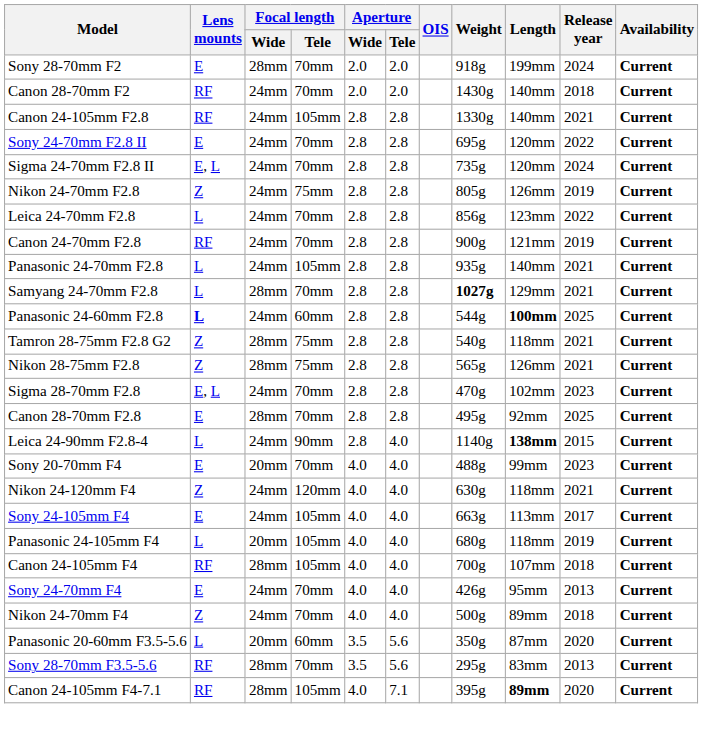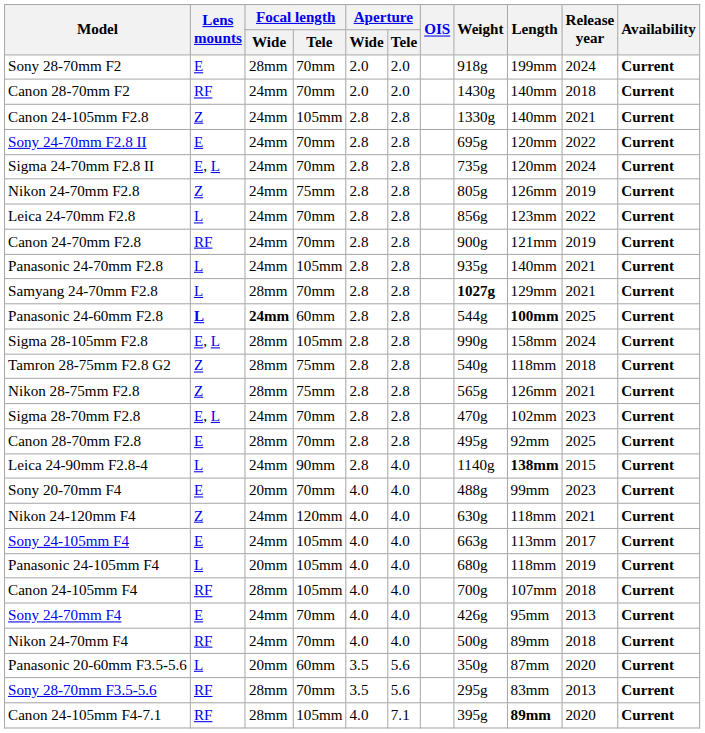 <table class="wikitable sortable col3right col4right col5right col6right col8right col9right" style="font-size:90%;white-space:nowrap">
 <tr>
 <th rowspan=2>Model</th>
 <th rowspan=2 class=unsortable><a href='#'>Lens<br>mounts</a></th>
 <th colspan=2><a href='#'>Focal length</a></th>
 <th colspan=2><a href='#'>Aperture</a></th>
 <th rowspan=2><a href='#'>OIS</a></th>
 <th rowspan=2>Weight</th>
 <th rowspan=2>Length</th>
 <th rowspan=2>Release<br>year</th>
 <th rowspan=2 class=unsortable>Availability</th>
 </tr>
 <tr>
 <th>Wide</th>
 <th>Tele</th>
 <th>Wide</th>
 <th>Tele</th>
 </tr>
 <tr style="background:#fff">
 <td>Sony 28-70mm F2</td>
 <td><a href='#'>E</a></td>
 <td>28mm</td>
 <td>70mm</td>
 <td>2.0</td>
 <td>2.0</td>
 <td></td>
 <td>918g</td>
 <td>199mm</td>
 <td>2024</td>
 <td><strong>Current</strong></td>
 </tr>
 <tr style="background:#fff">
 <td>Canon 28-70mm F2</td>
 <td><a href='#'>RF</a></td>
 <td>24mm</td>
 <td>70mm</td>
 <td>2.0</td>
 <td>2.0</td>
 <td></td>
 <td>1430g</td>
 <td>140mm</td>
 <td>2018</td>
 <td><strong>Current</strong></td>
 </tr>
 <tr style="background:#fff">
 <td>Canon 24-105mm F2.8</td>
-<td><a href='#'>RF</a></td>
+<td><a href='#'>Z</a></td>
 <td>24mm</td>
 <td>105mm</td>
 <td>2.8</td>
 <td>2.8</td>
 <td></td>
 <td>1330g</td>
 <td>140mm</td>
 <td>2021</td>
 <td><strong>Current</strong></td>
 </tr>
 <tr style="background:#fff">
 <td><a href='#'>Sony 24-70mm F2.8 II</a></td>
 <td><a href='#'>E</a></td>
 <td>24mm</td>
 <td>70mm</td>
 <td>2.8</td>
 <td>2.8</td>
 <td></td>
 <td>695g</td>
 <td>120mm</td>
 <td>2022</td>
 <td><strong>Current</strong></td>
 </tr>
 <tr style="background:#fff">
 <td>Sigma 24-70mm F2.8 II</td>
 <td><a href='#'>E</a>, <a href='#'>L</a></td>
 <td>24mm</td>
 <td>70mm</td>
 <td>2.8</td>
 <td>2.8</td>
 <td></td>
 <td>735g</td>
 <td>120mm</td>
 <td>2024</td>
 <td><strong>Current</strong></td>
 </tr>
 <tr style="background:#fff">
 <td>Nikon 24-70mm F2.8</td>
 <td><a href='#'>Z</a></td>
 <td>24mm</td>
 <td>75mm</td>
 <td>2.8</td>
 <td>2.8</td>
 <td></td>
 <td>805g</td>
 <td>126mm</td>
 <td>2019</td>
 <td><strong>Current</strong></td>
 </tr>
 <tr style="background:#fff">
 <td>Leica 24-70mm F2.8</td>
 <td><a href='#'>L</a></td>
 <td>24mm</td>
 <td>70mm</td>
 <td>2.8</td>
 <td>2.8</td>
 <td></td>
 <td>856g</td>
 <td>123mm</td>
 <td>2022</td>
 <td><strong>Current</strong></td>
 </tr>
 <tr style="background:#fff">
 <td>Canon 24-70mm F2.8</td>
 <td><a href='#'>RF</a></td>
 <td>24mm</td>
 <td>70mm</td>
 <td>2.8</td>
 <td>2.8</td>
 <td></td>
 <td>900g</td>
 <td>121mm</td>
 <td>2019</td>
 <td><strong>Current</strong></td>
 </tr>
 <tr style="background:#fff">
 <td>Panasonic 24-70mm F2.8</td>
 <td><a href='#'>L</a></td>
 <td>24mm</td>
 <td>105mm</td>
 <td>2.8</td>
 <td>2.8</td>
 <td></td>
 <td>935g</td>
 <td>140mm</td>
 <td>2021</td>
 <td><strong>Current</strong></td>
 </tr>
 <tr style="background:#fff">
 <td>Samyang 24-70mm F2.8</td>
 <td><a href='#'>L</a></td>
 <td>28mm</td>
 <td>70mm</td>
 <td>2.8</td>
 <td>2.8</td>
 <td></td>
 <td><strong>1027g</strong></td>
 <td>129mm</td>
 <td>2021</td>
 <td><strong>Current</strong></td>
 </tr>
 <tr style="background:#fff">
 <td>Panasonic 24-60mm F2.8</td>
 <td><strong><a href='#'>L</a></strong></td>
-<td>24mm</td>
+<td><strong>24mm</strong></td>
 <td>60mm</td>
 <td>2.8</td>
 <td>2.8</td>
 <td></td>
 <td>544g</td>
 <td><strong>100mm</strong></td>
 <td>2025</td>
+<td><strong>Current</strong></td>
+</tr>
+<tr style="background:#fff">
+<td>Sigma 28-105mm F2.8</td>
+<td><a href='#'>E</a>, <a href='#'>L</a></td>
+<td>28mm</td>
+<td>105mm</td>
+<td>2.8</td>
+<td>2.8</td>
+<td></td>
+<td>990g</td>
+<td>158mm</td>
+<td>2024</td>
 <td><strong>Current</strong></td>
 </tr>
 <tr style="background:#fff">
 <td>Tamron 28-75mm F2.8 G2</td>
 <td><a href='#'>Z</a></td>
 <td>28mm</td>
 <td>75mm</td>
 <td>2.8</td>
 <td>2.8</td>
 <td></td>
 <td>540g</td>
 <td>118mm</td>
-<td>2021</td>
+<td>2018</td>
 <td><strong>Current</strong></td>
 </tr>
 <tr style="background:#fff">
 <td>Nikon 28-75mm F2.8</td>
 <td><a href='#'>Z</a></td>
 <td>28mm</td>
 <td>75mm</td>
 <td>2.8</td>
 <td>2.8</td>
 <td></td>
 <td>565g</td>
 <td>126mm</td>
 <td>2021</td>
 <td><strong>Current</strong></td>
 </tr>
 <tr style="background:#fff">
 <td>Sigma 28-70mm F2.8</td>
 <td><a href='#'>E</a>, <a href='#'>L</a></td>
 <td>24mm</td>
 <td>70mm</td>
 <td>2.8</td>
 <td>2.8</td>
 <td></td>
 <td>470g</td>
 <td>102mm</td>
 <td>2023</td>
 <td><strong>Current</strong></td>
 </tr>
 <tr style="background:#fff">
 <td>Canon 28-70mm F2.8</td>
 <td><a href='#'>E</a></td>
 <td>28mm</td>
 <td>70mm</td>
 <td>2.8</td>
 <td>2.8</td>
 <td></td>
 <td>495g</td>
 <td>92mm</td>
 <td>2025</td>
 <td><strong>Current</strong></td>
 </tr>
 <tr style="background:#fff">
 <td>Leica 24-90mm F2.8-4</td>
 <td><a href='#'>L</a></td>
 <td>24mm</td>
 <td>90mm</td>
 <td>2.8</td>
 <td>4.0</td>
 <td></td>
 <td>1140g</td>
 <td><strong>138mm</strong></td>
 <td>2015</td>
 <td><strong>Current</strong></td>
 </tr>
 <tr style="background:#fff">
 <td>Sony 20-70mm F4</td>
 <td><a href='#'>E</a></td>
 <td>20mm</td>
 <td>70mm</td>
 <td>4.0</td>
 <td>4.0</td>
 <td></td>
 <td>488g</td>
 <td>99mm</td>
 <td>2023</td>
 <td><strong>Current</strong></td>
 </tr>
 <tr style="background:#fff">
 <td>Nikon 24-120mm F4</td>
 <td><a href='#'>Z</a></td>
 <td>24mm</td>
 <td>120mm</td>
 <td>4.0</td>
 <td>4.0</td>
 <td></td>
 <td>630g</td>
 <td>118mm</td>
 <td>2021</td>
 <td><strong>Current</strong></td>
 </tr>
 <tr style="background:#fff">
 <td><a href='#'>Sony 24-105mm F4</a></td>
 <td><a href='#'>E</a></td>
 <td>24mm</td>
 <td>105mm</td>
 <td>4.0</td>
 <td>4.0</td>
 <td></td>
 <td>663g</td>
 <td>113mm</td>
 <td>2017</td>
 <td><strong>Current</strong></td>
 </tr>
 <tr style="background:#fff">
 <td>Panasonic 24-105mm F4</td>
 <td><a href='#'>L</a></td>
 <td>20mm</td>
 <td>105mm</td>
 <td>4.0</td>
 <td>4.0</td>
 <td></td>
 <td>680g</td>
 <td>118mm</td>
 <td>2019</td>
 <td><strong>Current</strong></td>
 </tr>
 <tr style="background:#fff">
 <td>Canon 24-105mm F4</td>
 <td><a href='#'>RF</a></td>
 <td>28mm</td>
 <td>105mm</td>
 <td>4.0</td>
 <td>4.0</td>
 <td></td>
 <td>700g</td>
 <td>107mm</td>
 <td>2018</td>
 <td><strong>Current</strong></td>
 </tr>
 <tr style="background:#fff">
 <td><a href='#'>Sony 24-70mm F4</a></td>
 <td><a href='#'>E</a></td>
 <td>24mm</td>
 <td>70mm</td>
 <td>4.0</td>
 <td>4.0</td>
 <td></td>
 <td>426g</td>
 <td>95mm</td>
 <td>2013</td>
 <td><strong>Current</strong></td>
 </tr>
 <tr style="background:#fff">
 <td>Nikon 24-70mm F4</td>
-<td><a href='#'>Z</a></td>
+<td><a href='#'>RF</a></td>
 <td>24mm</td>
 <td>70mm</td>
 <td>4.0</td>
 <td>4.0</td>
 <td></td>
 <td>500g</td>
 <td>89mm</td>
 <td>2018</td>
 <td><strong>Current</strong></td>
 </tr>
 <tr style="background:#fff">
 <td>Panasonic 20-60mm F3.5-5.6</td>
 <td><a href='#'>L</a></td>
 <td>20mm</td>
 <td>60mm</td>
 <td>3.5</td>
 <td>5.6</td>
 <td></td>
 <td>350g</td>
 <td>87mm</td>
 <td>2020</td>
 <td><strong>Current</strong></td>
 </tr>
 <tr style="background:#fff">
 <td><a href='#'>Sony 28-70mm F3.5-5.6</a></td>
 <td><a href='#'>RF</a></td>
 <td>28mm</td>
 <td>70mm</td>
 <td>3.5</td>
 <td>5.6</td>
 <td></td>
 <td>295g</td>
 <td>83mm</td>
 <td>2013</td>
 <td><strong>Current</strong></td>
 </tr>
 <tr style="background:#fff">
 <td>Canon 24-105mm F4-7.1</td>
 <td><a href='#'>RF</a></td>
 <td>28mm</td>
 <td>105mm</td>
 <td>4.0</td>
 <td>7.1</td>
 <td></td>
 <td>395g</td>
 <td><strong>89mm</strong></td>
 <td>2020</td>
 <td><strong>Current</strong></td>
 </tr>
 </table>
